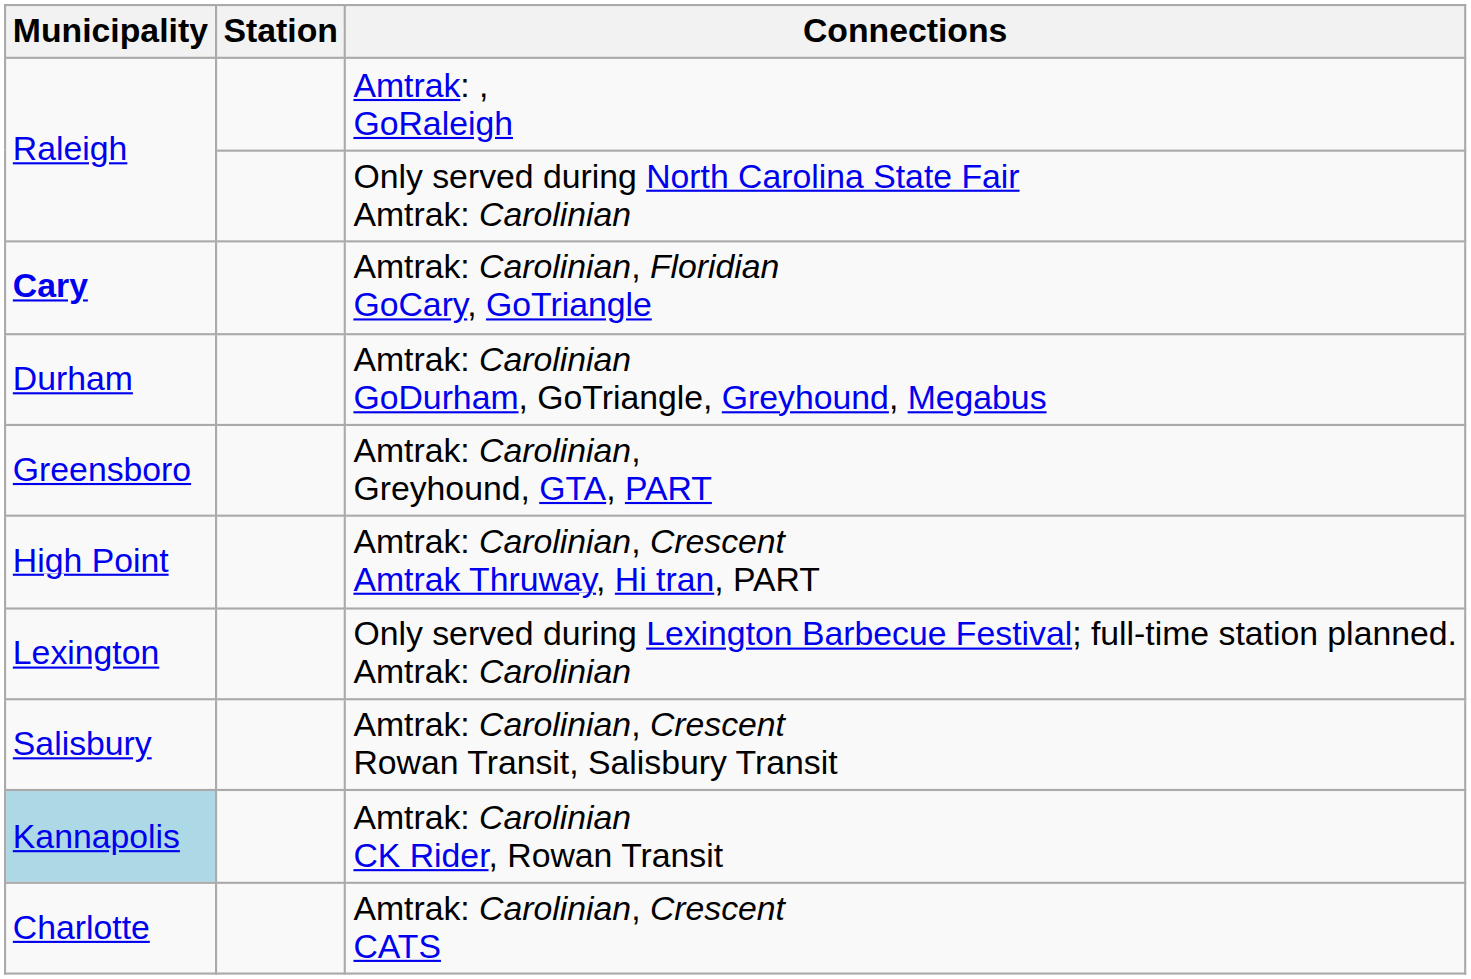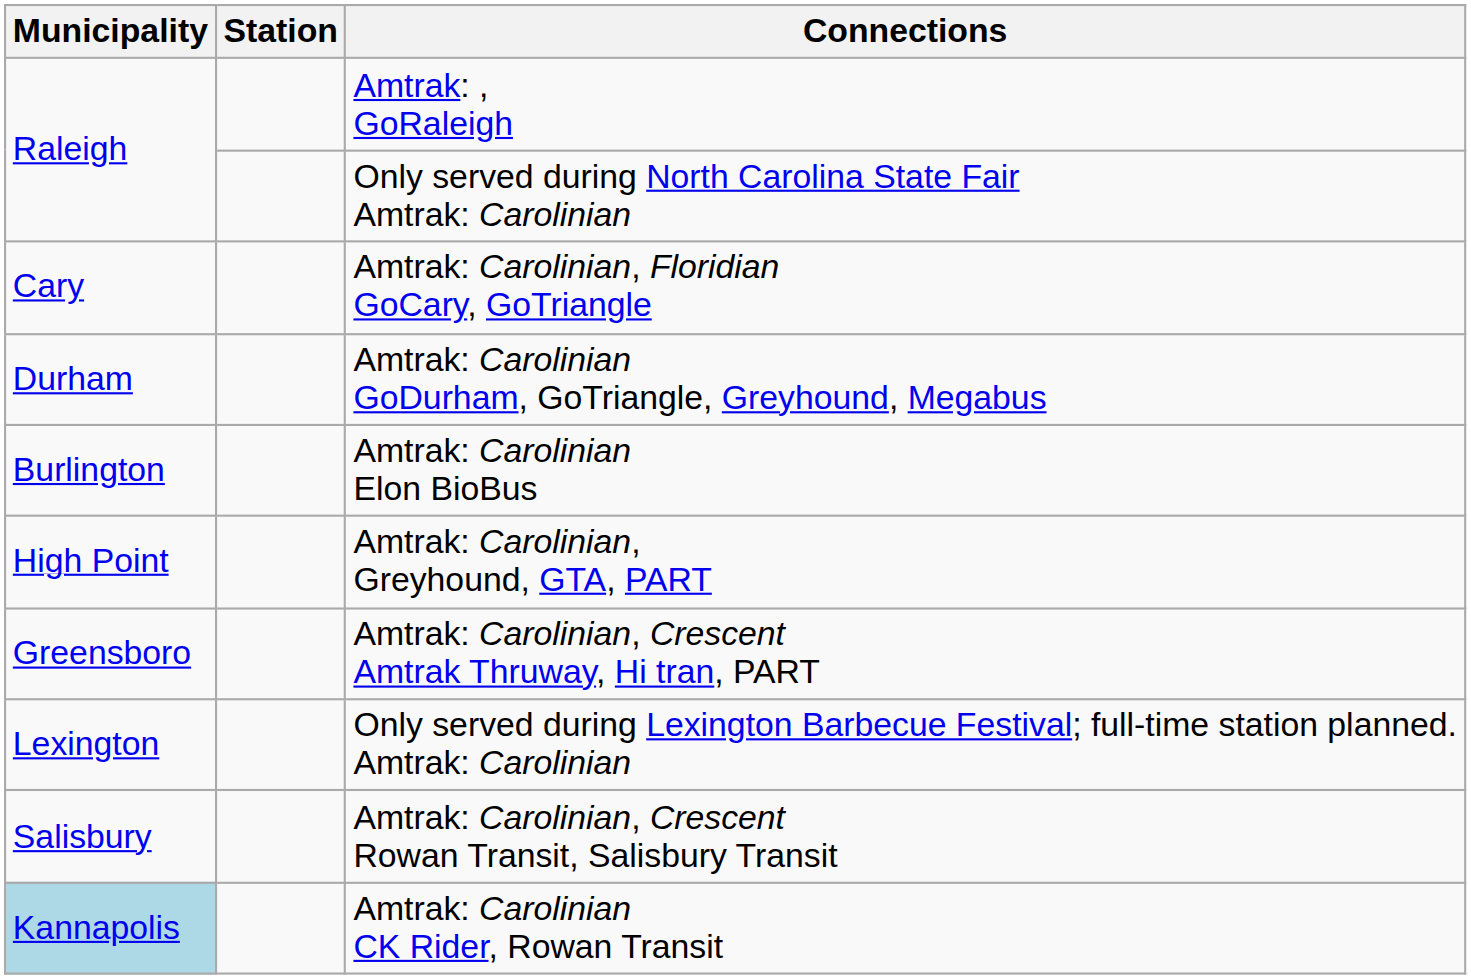 <table class="wikitable">
 <tr>
 <th>Municipality</th>
 <th>Station</th>
 <th>Connections</th>
 </tr>
 <tr>
 <td rowspan="2"><a href='#'>Raleigh</a></td>
 <td></td>
 <td> <a href='#'>Amtrak</a>: , <br> <a href='#'>GoRaleigh</a></td>
 </tr>
 <tr>
 <td></td>
 <td>Only served during <a href='#'>North Carolina State Fair</a><br> Amtrak: <em>Carolinian</em></td>
 </tr>
 <tr>
-<td><strong><a href='#'>Cary</a></strong></td>
+<td><a href='#'>Cary</a></td>
 <td></td>
 <td> Amtrak: <em>Carolinian</em>, <em>Floridian</em><br> <a href='#'>GoCary</a>, <a href='#'>GoTriangle</a></td>
 </tr>
 <tr>
 <td><a href='#'>Durham</a></td>
 <td></td>
 <td> Amtrak: <em>Carolinian</em><br> <a href='#'>GoDurham</a>, GoTriangle, <a href='#'>Greyhound</a>, <a href='#'>Megabus</a></td>
 </tr>
 <tr>
-<td><a href='#'>Greensboro</a></td>
+<td><a href='#'>Burlington</a></td>
+<td></td>
+<td> Amtrak: <em>Carolinian</em><br> Elon BioBus</td>
+</tr>
+<tr>
+<td><a href='#'>High Point</a></td>
 <td></td>
 <td> Amtrak: <em>Carolinian</em>, <br> Greyhound, <a href='#'>GTA</a>, <a href='#'>PART</a></td>
 </tr>
 <tr>
-<td><a href='#'>High Point</a></td>
+<td><a href='#'>Greensboro</a></td>
 <td></td>
 <td> Amtrak: <em>Carolinian</em>, <em>Crescent</em><br> <a href='#'>Amtrak Thruway</a>, <a href='#'>Hi tran</a>, PART</td>
 </tr>
 <tr>
 <td><a href='#'>Lexington</a></td>
 <td></td>
 <td>Only served during <a href='#'>Lexington Barbecue Festival</a>; full-time station planned.<br> Amtrak: <em>Carolinian</em></td>
 </tr>
 <tr>
 <td><a href='#'>Salisbury</a></td>
 <td></td>
 <td> Amtrak: <em>Carolinian</em>, <em>Crescent</em><br> Rowan Transit, Salisbury Transit</td>
 </tr>
 <tr>
 <td style="background: lightblue;"><a href='#'>Kannapolis</a></td>
 <td></td>
 <td> Amtrak: <em>Carolinian</em><br> <a href='#'>CK Rider</a>, Rowan Transit</td>
 </tr>
-<tr>
-<td><a href='#'>Charlotte</a></td>
-<td></td>
-<td> Amtrak: <em>Carolinian</em>, <em>Crescent</em><br> <a href='#'>CATS</a></td>
-</tr>
 </table>
